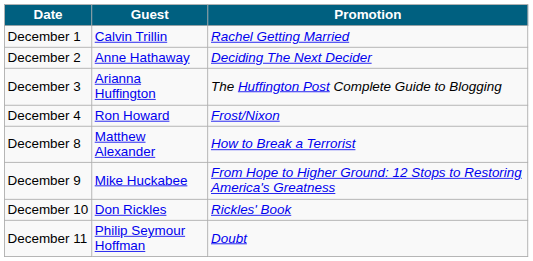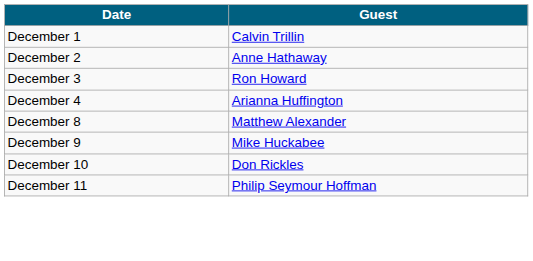 <table class="wikitable" width="100%">
 <tr>
 <th width="15%" style="background:#006080; color:#FFFFFF">Date</th>
 <th width="20%" style="background:#006080; color:#FFFFFF">Guest</th>
-<th width="55%" style="background:#006080; color:#FFFFFF">Promotion</th>
 </tr>
 <tr>
 <td>December 1</td>
 <td><a href='#'>Calvin Trillin</a></td>
-<td><em><a href='#'>Rachel Getting Married</a></em></td>
 </tr>
 <tr>
 <td>December 2</td>
 <td><a href='#'>Anne Hathaway</a></td>
-<td><em><a href='#'>Deciding The Next Decider</a></em></td>
 </tr>
 <tr>
 <td>December 3</td>
-<td><a href='#'>Arianna Huffington</a></td>
-<td><em>The <a href='#'>Huffington Post</a> Complete Guide to Blogging</em></td>
+<td><a href='#'>Ron Howard</a></td>
 </tr>
 <tr>
 <td>December 4</td>
-<td><a href='#'>Ron Howard</a></td>
-<td><em><a href='#'>Frost/Nixon</a></em></td>
+<td><a href='#'>Arianna Huffington</a></td>
 </tr>
 <tr>
 <td>December 8</td>
 <td><a href='#'>Matthew Alexander</a></td>
-<td><em><a href='#'>How to Break a Terrorist</a></em></td>
 </tr>
 <tr>
 <td>December 9</td>
 <td><a href='#'>Mike Huckabee</a></td>
-<td><em><a href='#'>From Hope to Higher Ground: 12 Stops to Restoring America's Greatness</a></em></td>
 </tr>
 <tr>
 <td>December 10</td>
 <td><a href='#'>Don Rickles</a></td>
-<td><em><a href='#'>Rickles' Book</a></em></td>
 </tr>
 <tr>
 <td>December 11</td>
 <td><a href='#'>Philip Seymour Hoffman</a></td>
-<td><em><a href='#'>Doubt</a></em></td>
 </tr>
 </table>
